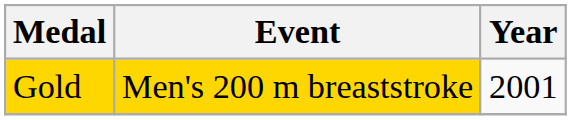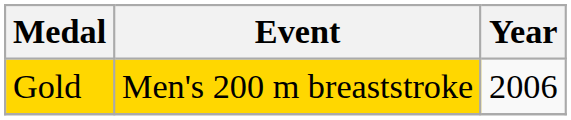 <table class="wikitable">
 <tr>
 <th>Medal</th>
 <th>Event</th>
 <th>Year</th>
 </tr>
 <tr>
 <td bgcolor="gold">Gold</td>
 <td style="background: gold;">Men's 200 m breaststroke</td>
-<td>2001</td>
+<td>2006</td>
 </tr>
 <tr>
 </tr>
 </table>
